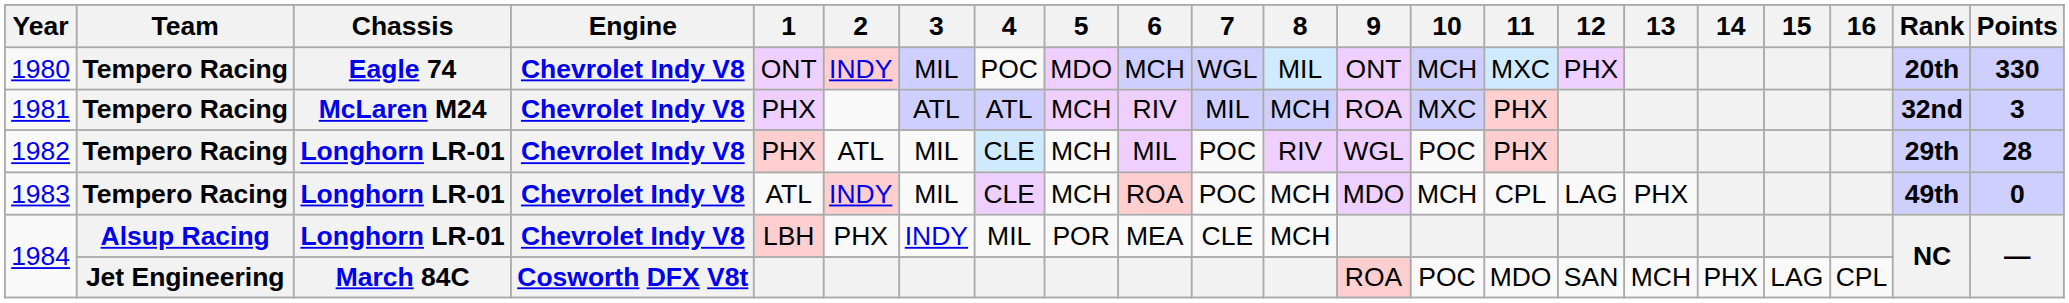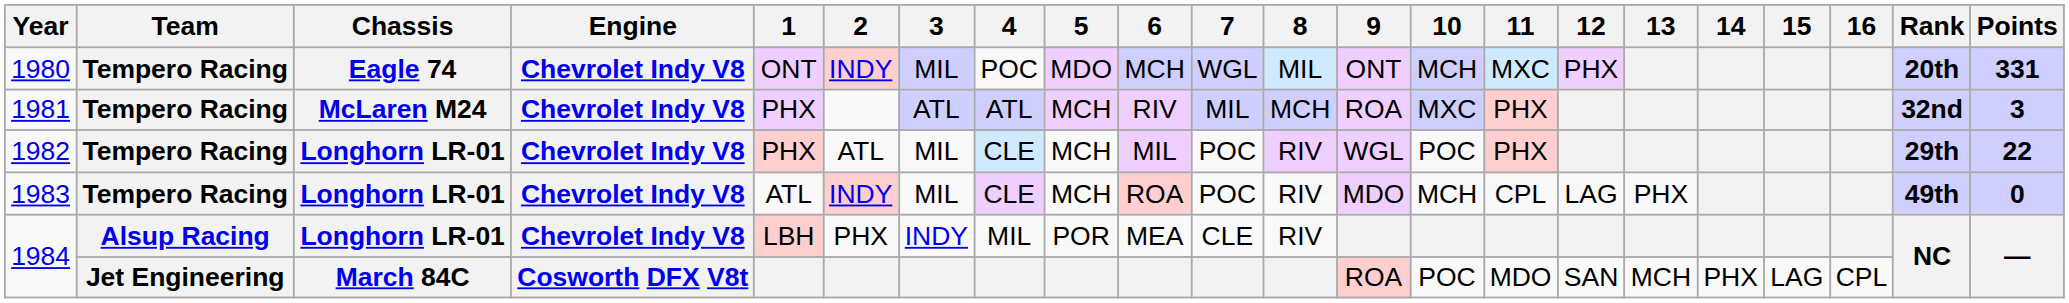 <table class="wikitable" style="text-align:center; font-size:90%">
 <tr>
 <th>Year</th>
 <th>Team</th>
 <th>Chassis</th>
 <th>Engine</th>
 <th>1</th>
 <th>2</th>
 <th>3</th>
 <th>4</th>
 <th>5</th>
 <th>6</th>
 <th>7</th>
 <th>8</th>
 <th>9</th>
 <th>10</th>
 <th>11</th>
 <th>12</th>
 <th>13</th>
 <th>14</th>
 <th>15</th>
 <th>16</th>
 <th>Rank</th>
 <th>Points</th>
 </tr>
 <tr>
 <td><a href='#'>1980</a></td>
 <th>Tempero Racing</th>
 <th><a href='#'>Eagle</a> 74</th>
 <th><a href='#'>Chevrolet Indy V8</a></th>
 <td style="background:#EFCFFF;">ONT<br></td>
 <td style="background:#ffcfcf;"><a href='#'>INDY</a><br></td>
 <td style="background:#cfcfff;">MIL<br></td>
 <td>POC<br></td>
 <td style="background:#EFCFFF;">MDO<br></td>
 <td style="background:#cfcfff;">MCH<br></td>
 <td style="background:#cfcfff;">WGL<br></td>
 <td style="background:#CFEAFF;">MIL<br></td>
 <td style="background:#EFCFFF;">ONT<br></td>
 <td style="background:#cfcfff;">MCH<br></td>
 <td style="background:#CFEAFF;">MXC<br></td>
 <td style="background:#EFCFFF;">PHX<br></td>
 <th></th>
 <th></th>
 <th></th>
 <th></th>
 <td style="background:#cfcfff;"><strong>20th</strong></td>
-<td style="background:#cfcfff;"><strong>330</strong></td>
+<td style="background:#cfcfff;"><strong>331</strong></td>
 </tr>
 <tr>
 <td><a href='#'>1981</a></td>
 <th>Tempero Racing</th>
 <th><a href='#'>McLaren</a> M24</th>
 <th><a href='#'>Chevrolet Indy V8</a></th>
 <td style="background:#EFCFFF;">PHX<br></td>
 <td><br></td>
 <td style="background:#cfcfff;">ATL<br></td>
 <td style="background:#cfcfff;">ATL<br></td>
 <td style="background:#EFCFFF;">MCH<br></td>
 <td style="background:#EFCFFF;">RIV<br></td>
 <td style="background:#cfcfff;">MIL<br></td>
 <td style="background:#cfcfff;">MCH<br></td>
 <td style="background:#EFCFFF;">ROA<br></td>
 <td style="background:#cfcfff;">MXC<br></td>
 <td style="background:#ffcfcf;">PHX<br></td>
 <th></th>
 <th></th>
 <th></th>
 <th></th>
 <th></th>
 <td style="background:#cfcfff;"><strong>32nd</strong></td>
 <td style="background:#cfcfff;"><strong>3</strong></td>
 </tr>
 <tr>
 <td><a href='#'>1982</a></td>
 <th>Tempero Racing</th>
 <th><a href='#'>Longhorn</a> LR-01</th>
 <th><a href='#'>Chevrolet Indy V8</a></th>
 <td style="background:#FFCFCF;">PHX<br></td>
 <td>ATL<br></td>
 <td>MIL<br></td>
 <td style="background:#CFEAFF;">CLE<br></td>
 <td>MCH<br></td>
 <td style="background:#EFCFFF;">MIL<br></td>
 <td>POC<br></td>
 <td style="background:#EFCFFF;">RIV<br></td>
 <td style="background:#EFCFFF;">WGL<br></td>
 <td>POC<br></td>
 <td style="background:#FFCFCF;">PHX<br></td>
 <th></th>
 <th></th>
 <th></th>
 <th></th>
 <th></th>
 <td style="background:#cfcfff;"><strong>29th</strong></td>
-<td style="background:#cfcfff;"><strong>28</strong></td>
+<td style="background:#cfcfff;"><strong>22</strong></td>
 </tr>
 <tr>
 <td><a href='#'>1983</a></td>
 <th>Tempero Racing</th>
 <th><a href='#'>Longhorn</a> LR-01</th>
 <th><a href='#'>Chevrolet Indy V8</a></th>
 <td>ATL<br></td>
 <td style="background:#FFCFCF;"><a href='#'>INDY</a><br></td>
 <td>MIL<br></td>
 <td style="background:#EFCFFF;">CLE<br></td>
 <td>MCH<br></td>
 <td style="background:#FFCFCF;">ROA<br></td>
 <td>POC<br></td>
-<td>MCH<br></td>
+<td>RIV<br></td>
 <td style="background:#EFCFFF;">MDO<br></td>
 <td>MCH<br></td>
 <td>CPL<br></td>
 <td>LAG<br></td>
 <td>PHX<br></td>
 <th></th>
 <th></th>
 <th></th>
 <td style="background:#cfcfff;"><strong>49th</strong></td>
 <td style="background:#cfcfff;"><strong>0</strong></td>
 </tr>
 <tr>
 <td rowspan=2><a href='#'>1984</a></td>
 <th><a href='#'>Alsup Racing</a></th>
 <th><a href='#'>Longhorn</a> LR-01</th>
 <th><a href='#'>Chevrolet Indy V8</a></th>
 <td style="background:#ffcfcf;">LBH<br></td>
 <td>PHX<br></td>
 <td><a href='#'>INDY</a><br></td>
 <td>MIL<br></td>
 <td>POR<br></td>
 <td>MEA<br></td>
 <td>CLE<br></td>
-<td>MCH<br></td>
+<td>RIV<br></td>
 <th></th>
 <th></th>
 <th></th>
 <th></th>
 <th></th>
 <th></th>
 <th></th>
 <th></th>
 <th rowspan=2>NC</th>
 <th rowspan=2>—</th>
 </tr>
 <tr>
 <th>Jet Engineering</th>
 <th><a href='#'>March</a> 84C</th>
 <th><a href='#'>Cosworth</a> <a href='#'>DFX</a> <a href='#'>V8</a><a href='#'>t</a></th>
 <th></th>
 <th></th>
 <th></th>
 <th></th>
 <th></th>
 <th></th>
 <th></th>
 <th></th>
 <td style="background:#ffcfcf;">ROA<br></td>
 <td>POC<br></td>
 <td>MDO<br></td>
 <td>SAN<br></td>
 <td>MCH<br></td>
 <td>PHX<br></td>
 <td>LAG<br></td>
 <td>CPL<br></td>
 </tr>
 </table>
